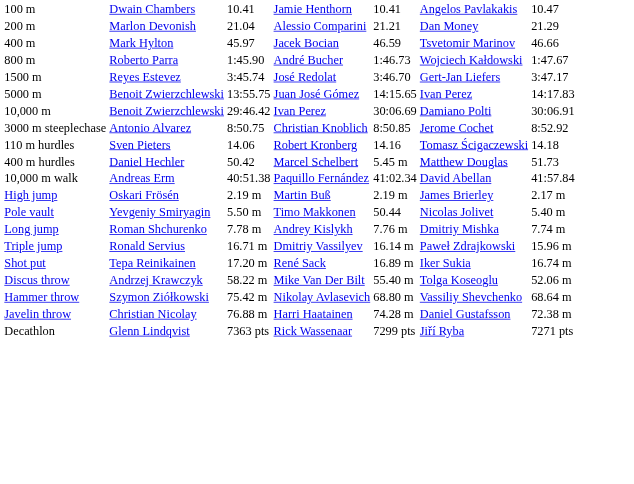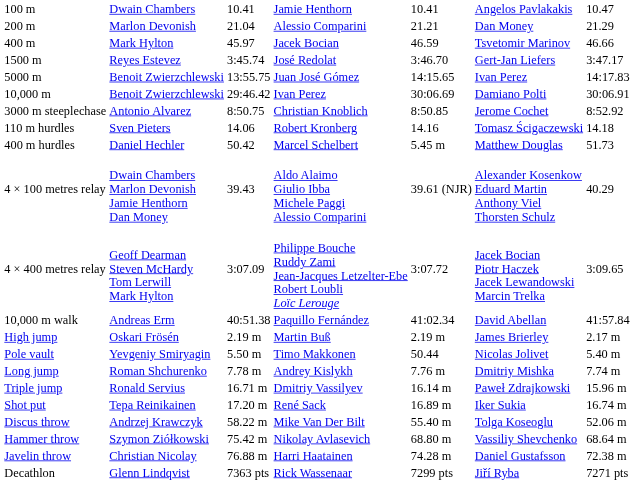 <table>
 <tr>
 <td align=left>100 m</td>
 <td><a href='#'>Dwain Chambers</a><br></td>
 <td>10.41</td>
 <td><a href='#'>Jamie Henthorn</a><br></td>
 <td>10.41</td>
 <td><a href='#'>Angelos Pavlakakis</a><br></td>
 <td>10.47</td>
 </tr>
 <tr>
 <td>200 m</td>
 <td><a href='#'>Marlon Devonish</a><br></td>
 <td>21.04</td>
 <td><a href='#'>Alessio Comparini</a><br></td>
 <td>21.21</td>
 <td><a href='#'>Dan Money</a><br></td>
 <td>21.29</td>
 </tr>
 <tr>
 <td>400 m</td>
 <td><a href='#'>Mark Hylton</a><br></td>
 <td>45.97</td>
 <td><a href='#'>Jacek Bocian</a><br></td>
 <td>46.59</td>
 <td><a href='#'>Tsvetomir Marinov</a><br></td>
 <td>46.66</td>
-</tr>
-<tr>
-<td>800 m</td>
-<td><a href='#'>Roberto Parra</a><br></td>
-<td>1:45.90</td>
-<td><a href='#'>André Bucher</a><br></td>
-<td>1:46.73</td>
-<td><a href='#'>Wojciech Kałdowski</a><br></td>
-<td>1:47.67</td>
 </tr>
 <tr>
 <td>1500 m</td>
 <td><a href='#'>Reyes Estevez</a><br></td>
 <td>3:45.74</td>
 <td><a href='#'>José Redolat</a><br></td>
 <td>3:46.70</td>
 <td><a href='#'>Gert-Jan Liefers</a><br></td>
 <td>3:47.17</td>
 </tr>
 <tr>
 <td>5000 m</td>
 <td><a href='#'>Benoit Zwierzchlewski</a><br></td>
 <td>13:55.75</td>
 <td><a href='#'>Juan José Gómez</a><br></td>
 <td>14:15.65</td>
 <td><a href='#'>Ivan Perez</a><br></td>
 <td>14:17.83</td>
 </tr>
 <tr>
 <td>10,000 m</td>
 <td><a href='#'>Benoit Zwierzchlewski</a><br></td>
 <td>29:46.42</td>
 <td><a href='#'>Ivan Perez</a><br></td>
 <td>30:06.69</td>
 <td><a href='#'>Damiano Polti</a><br></td>
 <td>30:06.91</td>
 </tr>
 <tr>
 <td>3000 m steeplechase</td>
 <td><a href='#'>Antonio Alvarez</a><br></td>
 <td>8:50.75</td>
 <td><a href='#'>Christian Knoblich</a><br></td>
 <td>8:50.85</td>
 <td><a href='#'>Jerome Cochet</a><br></td>
 <td>8:52.92</td>
 </tr>
 <tr>
 <td>110 m hurdles</td>
 <td><a href='#'>Sven Pieters</a><br></td>
 <td>14.06</td>
 <td><a href='#'>Robert Kronberg</a><br></td>
 <td>14.16</td>
 <td><a href='#'>Tomasz Ścigaczewski</a><br></td>
 <td>14.18</td>
 </tr>
 <tr>
 <td>400 m hurdles</td>
 <td><a href='#'>Daniel Hechler</a><br></td>
 <td>50.42</td>
 <td><a href='#'>Marcel Schelbert</a><br></td>
 <td>5.45 m</td>
 <td><a href='#'>Matthew Douglas</a><br></td>
 <td>51.73</td>
+</tr>
+<tr>
+<td>4 × 100 metres relay</td>
+<td><br><a href='#'>Dwain Chambers</a><br><a href='#'>Marlon Devonish</a><br><a href='#'>Jamie Henthorn</a><br><a href='#'>Dan Money</a></td>
+<td>39.43</td>
+<td><br><a href='#'>Aldo Alaimo</a><br><a href='#'>Giulio Ibba</a><br><a href='#'>Michele Paggi</a><br><a href='#'>Alessio Comparini</a></td>
+<td>39.61 (NJR)</td>
+<td><br><a href='#'>Alexander Kosenkow</a><br><a href='#'>Eduard Martin</a><br><a href='#'>Anthony Viel</a><br><a href='#'>Thorsten Schulz</a></td>
+<td>40.29</td>
+</tr>
+<tr>
+<td>4 × 400 metres relay</td>
+<td><br><a href='#'>Geoff Dearman</a><br><a href='#'>Steven McHardy</a><br><a href='#'>Tom Lerwill</a><br><a href='#'>Mark Hylton</a></td>
+<td>3:07.09</td>
+<td><br><a href='#'>Philippe Bouche</a><br><a href='#'>Ruddy Zami</a><br><a href='#'>Jean-Jacques Letzelter-Ebe</a><br><a href='#'>Robert Loubli</a><br><em><a href='#'>Loïc Lerouge</a></em></td>
+<td>3:07.72</td>
+<td><br><a href='#'>Jacek Bocian</a><br><a href='#'>Piotr Haczek</a><br><a href='#'>Jacek Lewandowski</a><br><a href='#'>Marcin Trelka</a></td>
+<td>3:09.65</td>
 </tr>
 <tr>
 <td>10,000 m walk</td>
 <td><a href='#'>Andreas Erm</a><br></td>
 <td>40:51.38</td>
 <td><a href='#'>Paquillo Fernández</a><br></td>
 <td>41:02.34</td>
 <td><a href='#'>David Abellan</a><br></td>
 <td>41:57.84</td>
 </tr>
 <tr>
 <td><a href='#'>High jump</a></td>
 <td><a href='#'>Oskari Frösén</a><br></td>
 <td>2.19 m</td>
 <td><a href='#'>Martin Buß</a><br></td>
 <td>2.19 m</td>
 <td><a href='#'>James Brierley</a><br></td>
 <td>2.17 m</td>
 </tr>
 <tr>
 <td><a href='#'>Pole vault</a></td>
 <td><a href='#'>Yevgeniy Smiryagin</a><br></td>
 <td>5.50 m</td>
 <td><a href='#'>Timo Makkonen</a><br></td>
 <td>50.44</td>
 <td><a href='#'>Nicolas Jolivet</a><br></td>
 <td>5.40 m</td>
 </tr>
 <tr>
 <td><a href='#'>Long jump</a></td>
 <td><a href='#'>Roman Shchurenko</a><br></td>
 <td>7.78 m</td>
 <td><a href='#'>Andrey Kislykh</a><br></td>
 <td>7.76 m</td>
 <td><a href='#'>Dmitriy Mishka</a><br></td>
 <td>7.74 m</td>
 </tr>
 <tr>
 <td><a href='#'>Triple jump</a></td>
 <td><a href='#'>Ronald Servius</a><br></td>
 <td>16.71 m</td>
 <td><a href='#'>Dmitriy Vassilyev</a><br></td>
 <td>16.14 m</td>
 <td><a href='#'>Paweł Zdrajkowski</a><br></td>
 <td>15.96 m</td>
 </tr>
 <tr>
 <td><a href='#'>Shot put</a></td>
 <td><a href='#'>Tepa Reinikainen</a><br></td>
 <td>17.20 m</td>
 <td><a href='#'>René Sack</a><br></td>
 <td>16.89 m</td>
 <td><a href='#'>Iker Sukia</a><br></td>
 <td>16.74 m</td>
 </tr>
 <tr>
 <td><a href='#'>Discus throw</a></td>
 <td><a href='#'>Andrzej Krawczyk</a><br></td>
 <td>58.22 m</td>
 <td><a href='#'>Mike Van Der Bilt</a><br></td>
 <td>55.40 m</td>
 <td><a href='#'>Tolga Koseoglu</a><br></td>
 <td>52.06 m</td>
 </tr>
 <tr>
 <td><a href='#'>Hammer throw</a></td>
 <td><a href='#'>Szymon Ziółkowski</a><br></td>
 <td>75.42 m</td>
 <td><a href='#'>Nikolay Avlasevich</a><br></td>
 <td>68.80 m</td>
 <td><a href='#'>Vassiliy Shevchenko</a><br></td>
 <td>68.64 m</td>
 </tr>
 <tr>
 <td><a href='#'>Javelin throw</a></td>
 <td><a href='#'>Christian Nicolay</a><br></td>
 <td>76.88 m</td>
 <td><a href='#'>Harri Haatainen</a><br></td>
 <td>74.28 m</td>
 <td><a href='#'>Daniel Gustafsson</a><br></td>
 <td>72.38 m</td>
 </tr>
 <tr>
 <td>Decathlon</td>
 <td><a href='#'>Glenn Lindqvist</a><br></td>
 <td>7363 pts</td>
 <td><a href='#'>Rick Wassenaar</a><br></td>
 <td>7299 pts</td>
 <td><a href='#'>Jiří Ryba</a><br></td>
 <td>7271 pts</td>
 </tr>
 </table>
